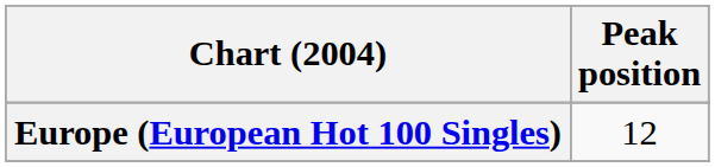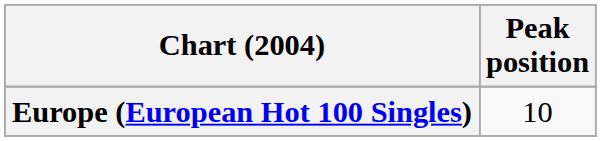 <table class="wikitable sortable plainrowheaders" style="text-align:center">
 <tr>
 <th scope="col">Chart (2004)</th>
 <th scope="col">Peak<br>position</th>
 </tr>
 <tr>
 </tr>
 <tr>
 <th scope="row">Europe (<a href='#'>European Hot 100 Singles</a>)</th>
-<td>12</td>
+<td>10</td>
 </tr>
 <tr>
 </tr>
 <tr>
 </tr>
 <tr>
 </tr>
 </table>
